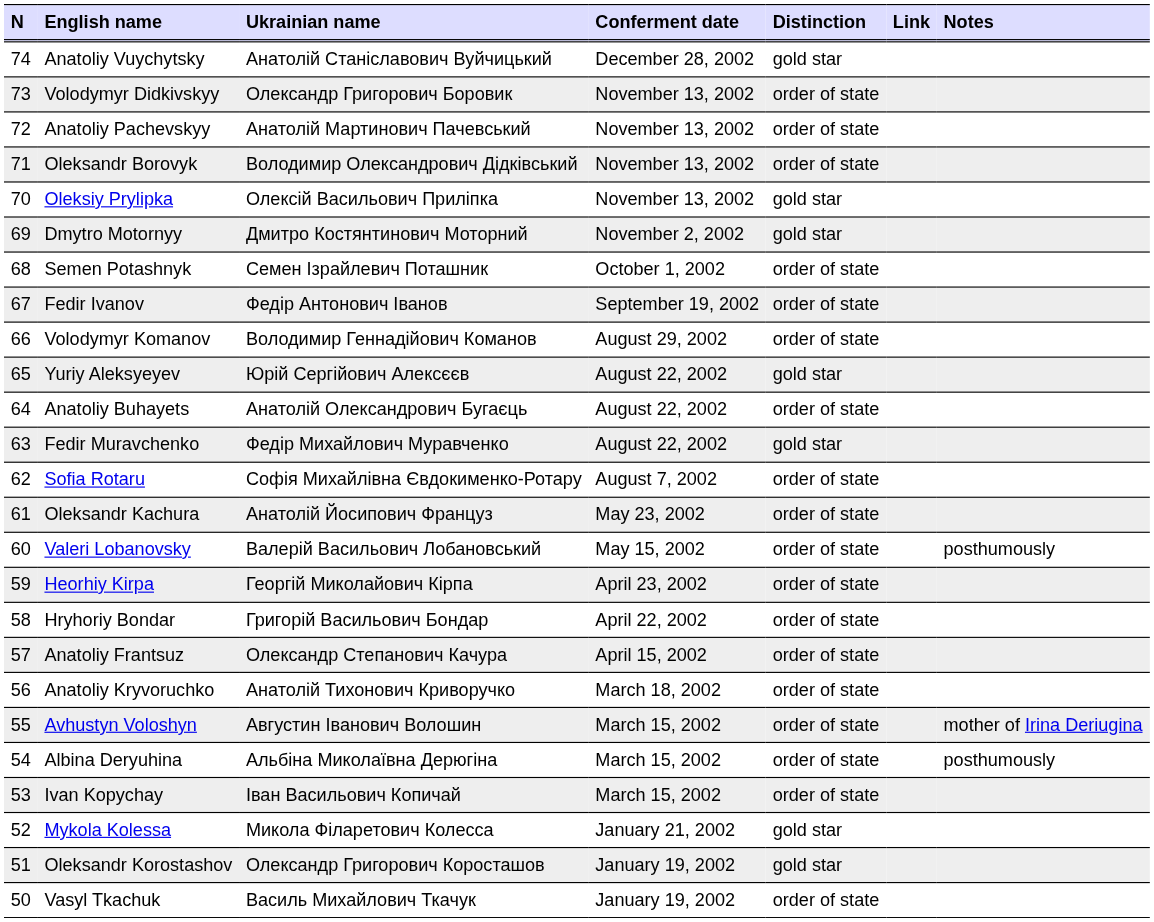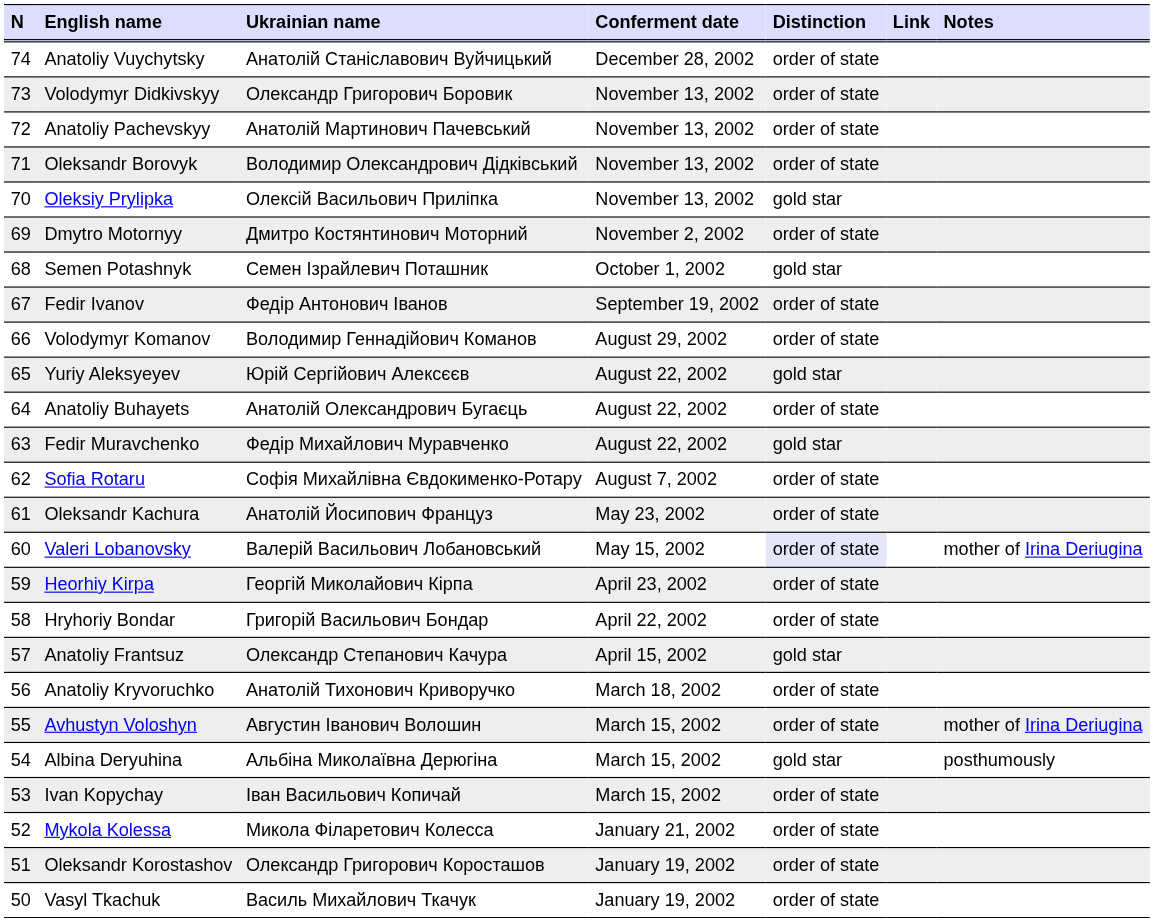 <table border=1 cellspacing=0 cellpadding=6 style="border-collapse:collapse; border:0 none;" frame=void rules=rows>
 <tr valign=bottom style="border-bottom:3px double black;background:#ddddff;">
 <th align=left>N</th>
 <th align=left>English name</th>
 <th align=left>Ukrainian name</th>
 <th align=left>Conferment date</th>
 <th align=left>Distinction</th>
 <th align=left>Link</th>
 <th align=left>Notes</th>
 </tr>
 <tr valign=top style="border-bottom:1px solid black;">
 <td>74</td>
 <td>Anatoliy Vuychytsky</td>
 <td>Анатолій Станіславович Вуйчицький</td>
 <td>December 28, 2002</td>
-<td>gold star</td>
+<td>order of state</td>
 <td></td>
 <td></td>
 </tr>
 <tr valign=top style="border-bottom:1px solid black;background:#eee;">
 <td>73</td>
 <td>Volodymyr Didkivskyy</td>
 <td>Олександр Григорович Боровик</td>
 <td>November 13, 2002</td>
 <td>order of state</td>
 <td></td>
 <td></td>
 </tr>
 <tr valign=top style="border-bottom:1px solid black;">
 <td>72</td>
 <td>Anatoliy Pachevskyy</td>
 <td>Анатолій Мартинович Пачевський</td>
 <td>November 13, 2002</td>
 <td>order of state</td>
 <td></td>
 <td></td>
 </tr>
 <tr valign=top style="border-bottom:1px solid black;background:#eee;">
 <td>71</td>
 <td>Oleksandr Borovyk</td>
 <td>Володимир Олександрович Дідківський</td>
 <td>November 13, 2002</td>
 <td>order of state</td>
 <td></td>
 <td></td>
 </tr>
 <tr valign=top style="border-bottom:1px solid black;">
 <td>70</td>
 <td><a href='#'>Oleksiy Prylipka</a></td>
 <td>Олексій Васильович Приліпка</td>
 <td>November 13, 2002</td>
 <td>gold star</td>
 <td></td>
 <td></td>
 </tr>
 <tr valign=top style="border-bottom:1px solid black;background:#eee;">
 <td>69</td>
 <td>Dmytro Motornyy</td>
 <td>Дмитро Костянтинович Моторний</td>
 <td>November 2, 2002</td>
-<td>gold star</td>
+<td>order of state</td>
 <td></td>
 <td></td>
 </tr>
 <tr valign=top style="border-bottom:1px solid black;">
 <td>68</td>
 <td>Semen Potashnyk</td>
 <td>Семен Ізрайлевич Поташник</td>
 <td>October 1, 2002</td>
-<td>order of state</td>
+<td>gold star</td>
 <td></td>
 <td></td>
 </tr>
 <tr valign=top style="border-bottom:1px solid black;background:#eee;">
 <td>67</td>
 <td>Fedir Ivanov</td>
 <td>Федір Антонович Іванов</td>
 <td>September 19, 2002</td>
 <td>order of state</td>
 <td></td>
 <td></td>
 </tr>
 <tr valign=top style="border-bottom:1px solid black;">
 <td>66</td>
 <td>Volodymyr Komanov</td>
 <td>Володимир Геннадійович Команов</td>
 <td>August 29, 2002</td>
 <td>order of state</td>
 <td></td>
 <td></td>
 </tr>
 <tr valign=top style="border-bottom:1px solid black;background:#eee;">
 <td>65</td>
 <td>Yuriy Aleksyeyev</td>
 <td>Юрій Сергійович Алексєєв</td>
 <td>August 22, 2002</td>
 <td>gold star</td>
 <td></td>
 <td></td>
 </tr>
 <tr valign=top style="border-bottom:1px solid black;">
 <td>64</td>
 <td>Anatoliy Buhayets</td>
 <td>Анатолій Олександрович Бугаєць</td>
 <td>August 22, 2002</td>
 <td>order of state</td>
 <td></td>
 <td></td>
 </tr>
 <tr valign=top style="border-bottom:1px solid black;background:#eee;">
 <td>63</td>
 <td>Fedir Muravchenko</td>
 <td>Федір Михайлович Муравченко</td>
 <td>August 22, 2002</td>
 <td>gold star</td>
 <td></td>
 <td></td>
 </tr>
 <tr valign=top style="border-bottom:1px solid black;">
 <td>62</td>
 <td><a href='#'>Sofia Rotaru</a></td>
 <td>Софія Михайлівна Євдокименко-Ротару</td>
 <td>August 7, 2002</td>
 <td>order of state</td>
 <td></td>
 <td></td>
 </tr>
 <tr valign=top style="border-bottom:1px solid black;background:#eee;">
 <td>61</td>
 <td>Oleksandr Kachura</td>
 <td>Анатолій Йосипович Француз</td>
 <td>May 23, 2002</td>
 <td>order of state</td>
 <td></td>
 <td></td>
 </tr>
 <tr valign=top style="border-bottom:1px solid black;">
 <td>60</td>
 <td><a href='#'>Valeri Lobanovsky</a></td>
 <td>Валерій Васильович Лобановський</td>
 <td>May 15, 2002</td>
-<td>order of state</td>
+<td style="background: lavender;">order of state</td>
 <td></td>
-<td>posthumously</td>
+<td>mother of <a href='#'>Irina Deriugina</a></td>
 </tr>
 <tr valign=top style="border-bottom:1px solid black;background:#eee;">
 <td>59</td>
 <td><a href='#'>Heorhiy Kirpa</a></td>
 <td>Георгій  Миколайович Кірпа</td>
 <td>April 23, 2002</td>
 <td>order of state</td>
 <td></td>
 <td></td>
 </tr>
 <tr valign=top style="border-bottom:1px solid black;">
 <td>58</td>
 <td>Hryhoriy Bondar</td>
 <td>Григорій Васильович Бондар</td>
 <td>April 22, 2002</td>
 <td>order of state</td>
 <td></td>
 <td></td>
 </tr>
 <tr valign=top style="border-bottom:1px solid black;background:#eee;">
 <td>57</td>
 <td>Anatoliy Frantsuz</td>
 <td>Олександр Степанович Качура</td>
 <td>April 15, 2002</td>
-<td>order of state</td>
+<td>gold star</td>
 <td></td>
 <td></td>
 </tr>
 <tr valign=top style="border-bottom:1px solid black;">
 <td>56</td>
 <td>Anatoliy Kryvoruchko</td>
 <td>Анатолій Тихонович Криворучко</td>
 <td>March 18, 2002</td>
 <td>order of state</td>
 <td></td>
 <td></td>
 </tr>
 <tr valign=top style="border-bottom:1px solid black;background:#eee;">
 <td>55</td>
 <td><a href='#'>Avhustyn Voloshyn</a></td>
 <td>Августин Іванович Волошин</td>
 <td>March 15, 2002</td>
 <td>order of state</td>
 <td></td>
 <td>mother of <a href='#'>Irina Deriugina</a></td>
 </tr>
 <tr valign=top style="border-bottom:1px solid black;">
 <td>54</td>
 <td>Albina Deryuhina</td>
 <td>Альбіна Миколаївна Дерюгіна</td>
 <td>March 15, 2002</td>
-<td>order of state</td>
+<td>gold star</td>
 <td></td>
 <td>posthumously</td>
 </tr>
 <tr valign=top style="border-bottom:1px solid black;background:#eee;">
 <td>53</td>
 <td>Ivan Kopychay</td>
 <td>Іван Васильович Копичай</td>
 <td>March 15, 2002</td>
 <td>order of state</td>
 <td></td>
 <td></td>
 </tr>
 <tr valign=top style="border-bottom:1px solid black;">
 <td>52</td>
 <td><a href='#'>Mykola Kolessa</a></td>
 <td>Микола Філаретович Колесса</td>
 <td>January 21, 2002</td>
-<td>gold star</td>
+<td>order of state</td>
 <td></td>
 <td></td>
 </tr>
 <tr valign=top style="border-bottom:1px solid black;background:#eee;">
 <td>51</td>
 <td>Oleksandr Korostashov</td>
 <td>Олександр Григорович Коросташов</td>
 <td>January 19, 2002</td>
-<td>gold star</td>
+<td>order of state</td>
 <td></td>
 <td></td>
 </tr>
 <tr valign=top style="border-bottom:1px solid black;">
 <td>50</td>
 <td>Vasyl Tkachuk</td>
 <td>Василь Михайлович Ткачук</td>
 <td>January 19, 2002</td>
 <td>order of state</td>
 <td></td>
 <td></td>
 </tr>
 </table>
